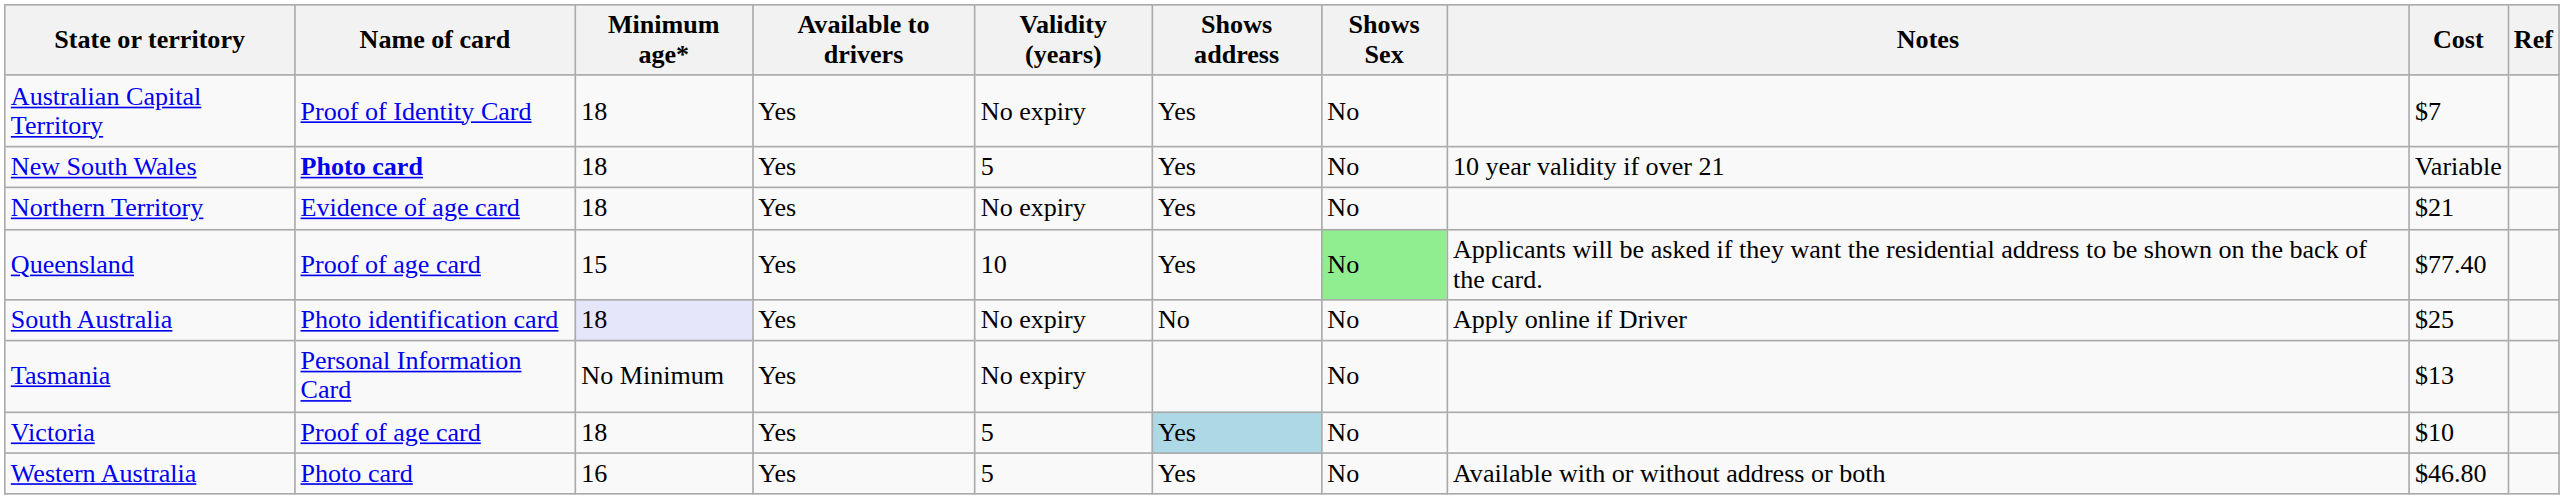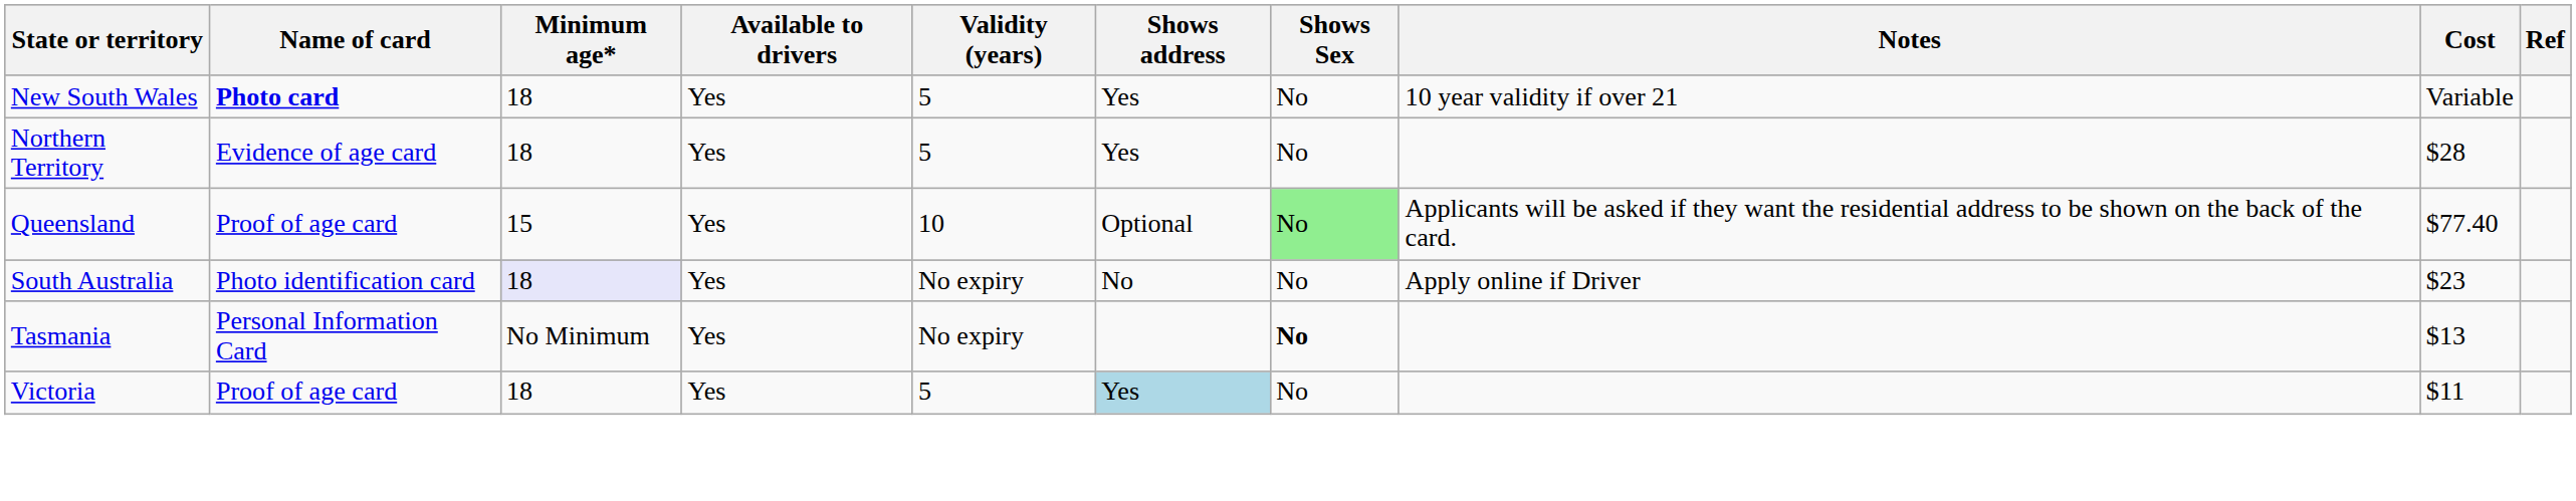 <table class="wikitable sortable">
 <tr>
 <th>State or territory</th>
 <th>Name of card</th>
 <th>Minimum age*</th>
 <th>Available to drivers</th>
 <th>Validity (years)</th>
 <th>Shows address</th>
 <th>Shows Sex</th>
 <th>Notes</th>
 <th>Cost</th>
 <th>Ref</th>
-</tr>
-<tr>
-<td><a href='#'>Australian Capital Territory</a></td>
-<td><a href='#'>Proof of Identity Card</a></td>
-<td>18</td>
-<td>Yes</td>
-<td>No expiry</td>
-<td>Yes</td>
-<td>No</td>
-<td></td>
-<td>$7</td>
-<td></td>
 </tr>
 <tr>
 <td><a href='#'>New South Wales</a></td>
 <td><strong><a href='#'>Photo card</a></strong></td>
 <td>18</td>
 <td>Yes</td>
 <td>5</td>
 <td>Yes</td>
 <td>No</td>
 <td>10 year validity if over 21</td>
 <td>Variable</td>
 <td></td>
 </tr>
 <tr>
 <td><a href='#'>Northern Territory</a></td>
 <td><a href='#'>Evidence of age card</a></td>
 <td>18</td>
 <td>Yes</td>
-<td>No expiry</td>
+<td>5</td>
 <td>Yes</td>
 <td>No</td>
 <td></td>
-<td>$21</td>
+<td>$28</td>
 <td></td>
 </tr>
 <tr>
 <td><a href='#'>Queensland</a></td>
 <td><a href='#'>Proof of age card</a></td>
 <td>15</td>
 <td>Yes</td>
 <td>10</td>
-<td>Yes</td>
+<td>Optional</td>
 <td style="background: lightgreen;">No</td>
 <td>Applicants will be asked if they want the residential address to be shown on the back of the card.</td>
 <td>$77.40</td>
 <td></td>
 </tr>
 <tr>
 <td><a href='#'>South Australia</a></td>
 <td><a href='#'>Photo identification card</a></td>
 <td style="background: lavender;">18</td>
 <td>Yes</td>
 <td>No expiry</td>
 <td>No</td>
 <td>No</td>
 <td>Apply online if Driver</td>
-<td>$25</td>
+<td>$23</td>
 <td></td>
 </tr>
 <tr>
 <td><a href='#'>Tasmania</a></td>
 <td><a href='#'>Personal Information Card</a></td>
 <td>No Minimum</td>
 <td>Yes</td>
 <td>No expiry</td>
 <td></td>
-<td>No</td>
+<td><strong>No</strong></td>
 <td></td>
 <td>$13</td>
 <td></td>
 </tr>
 <tr>
 <td><a href='#'>Victoria</a></td>
 <td><a href='#'>Proof of age card</a></td>
 <td>18</td>
 <td>Yes</td>
 <td>5</td>
 <td style="background: lightblue;">Yes</td>
 <td>No</td>
 <td></td>
-<td>$10</td>
-<td></td>
-</tr>
-<tr>
-<td><a href='#'>Western Australia</a></td>
-<td><a href='#'>Photo card</a></td>
-<td>16</td>
-<td>Yes</td>
-<td>5</td>
-<td>Yes</td>
-<td>No</td>
-<td>Available with or without address or both</td>
-<td>$46.80</td>
+<td>$11</td>
 <td></td>
 </tr>
 </table>
